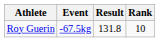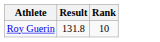 <table class="wikitable">
 <tr>
 <th>Athlete</th>
-<th>Event</th>
 <th>Result</th>
 <th>Rank</th>
 </tr>
 <tr align=center>
 <td align=left><a href='#'>Roy Guerin</a></td>
-<td align=left><a href='#'>-67.5kg</a></td>
 <td>131.8</td>
 <td>10</td>
 </tr>
 </table>
